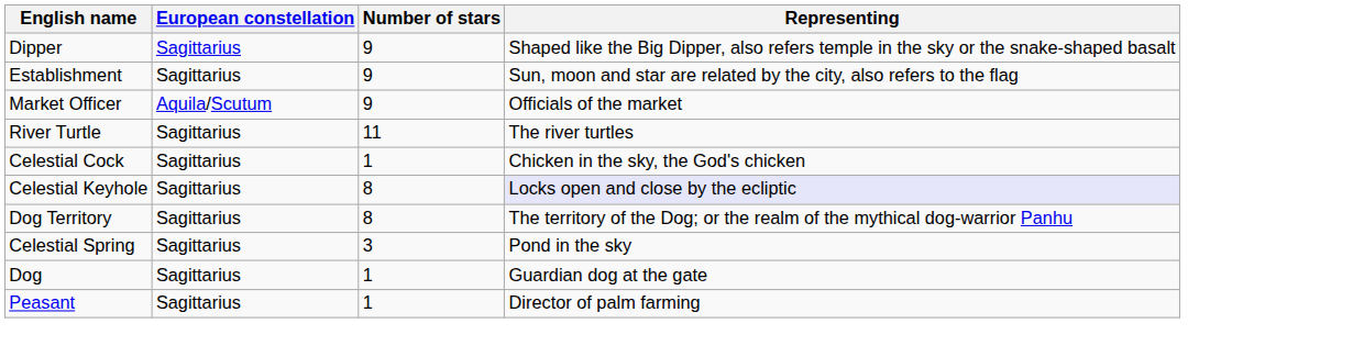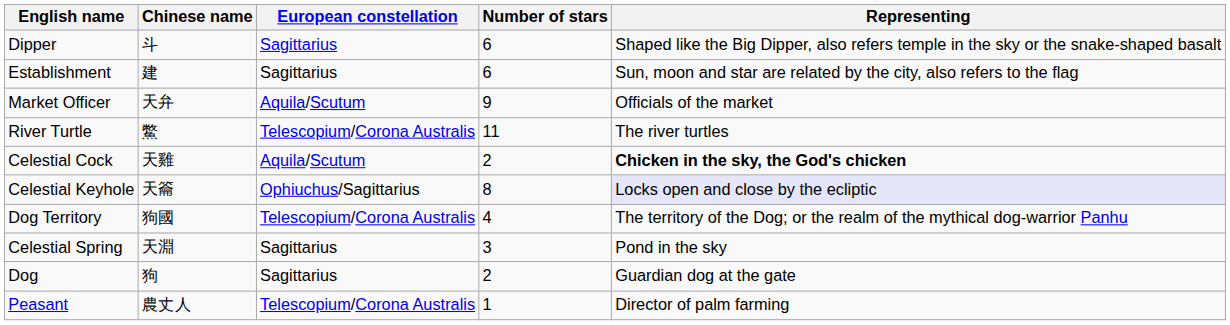 <table class="wikitable">
 <tr>
 <th>English name</th>
+<th>Chinese name</th>
 <th><a href='#'>European constellation</a></th>
 <th>Number of stars</th>
 <th>Representing</th>
 </tr>
 <tr>
 <td>Dipper</td>
+<td>斗</td>
 <td><a href='#'>Sagittarius</a></td>
-<td>9</td>
+<td>6</td>
 <td>Shaped like the Big Dipper, also refers temple in the sky or the snake-shaped basalt</td>
 </tr>
 <tr>
 <td>Establishment</td>
+<td>建</td>
 <td>Sagittarius</td>
-<td>9</td>
+<td>6</td>
 <td>Sun, moon and star are related by the city, also refers to the flag</td>
 </tr>
 <tr>
 <td>Market Officer</td>
+<td>天弁</td>
 <td><a href='#'>Aquila</a>/<a href='#'>Scutum</a></td>
 <td>9</td>
 <td>Officials of the market</td>
 </tr>
 <tr>
 <td>River Turtle</td>
-<td>Sagittarius</td>
+<td>鱉</td>
+<td><a href='#'>Telescopium</a>/<a href='#'>Corona Australis</a></td>
 <td>11</td>
 <td>The river turtles</td>
 </tr>
 <tr>
 <td>Celestial Cock</td>
-<td>Sagittarius</td>
-<td>1</td>
-<td>Chicken in the sky, the God's chicken</td>
+<td>天雞</td>
+<td><a href='#'>Aquila</a>/<a href='#'>Scutum</a></td>
+<td>2</td>
+<td><strong>Chicken in the sky, the God's chicken</strong></td>
 </tr>
 <tr>
 <td>Celestial Keyhole</td>
-<td>Sagittarius</td>
+<td>天籥</td>
+<td><a href='#'>Ophiuchus</a>/Sagittarius</td>
 <td>8</td>
 <td style="background: lavender;">Locks open and close by the ecliptic</td>
 </tr>
 <tr>
 <td>Dog Territory</td>
-<td>Sagittarius</td>
-<td>8</td>
+<td>狗國</td>
+<td><a href='#'>Telescopium</a>/<a href='#'>Corona Australis</a></td>
+<td>4</td>
 <td>The territory of the Dog; or the realm of the mythical dog-warrior <a href='#'>Panhu</a></td>
 </tr>
 <tr>
 <td>Celestial Spring</td>
+<td>天淵</td>
 <td>Sagittarius</td>
 <td>3</td>
 <td>Pond in the sky</td>
 </tr>
 <tr>
 <td>Dog</td>
+<td>狗</td>
 <td>Sagittarius</td>
-<td>1</td>
+<td>2</td>
 <td>Guardian dog at the gate</td>
 </tr>
 <tr>
 <td><a href='#'>Peasant</a></td>
-<td>Sagittarius</td>
+<td>農丈人</td>
+<td><a href='#'>Telescopium</a>/<a href='#'>Corona Australis</a></td>
 <td>1</td>
 <td>Director of palm farming</td>
 </tr>
 </table>
